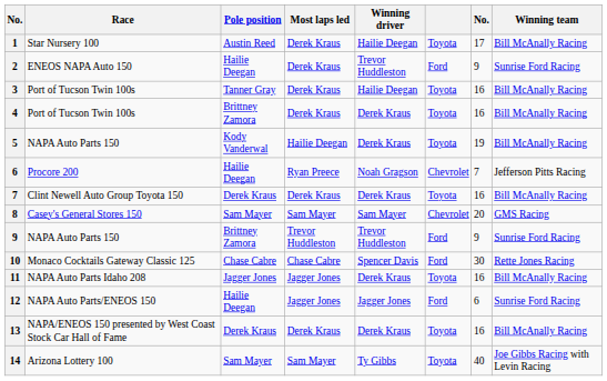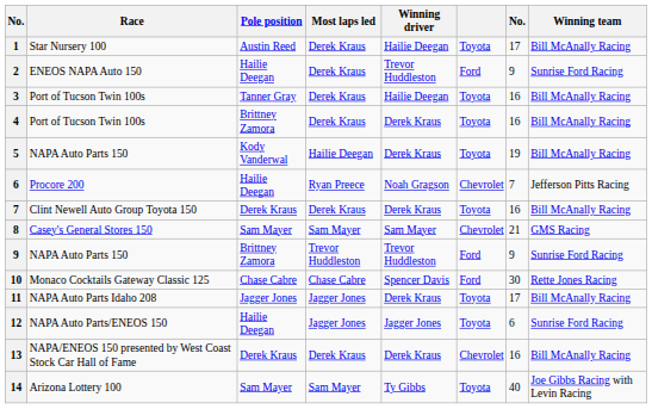 <table class="wikitable" style="font-size:95%">
 <tr>
 <th>No.</th>
 <th>Race</th>
 <th><a href='#'>Pole position</a></th>
 <th>Most laps led</th>
 <th>Winning driver</th>
 <th></th>
 <th>No.</th>
 <th>Winning team</th>
 </tr>
 <tr>
 <th>1</th>
 <td>Star Nursery 100</td>
 <td><a href='#'>Austin Reed</a></td>
 <td><a href='#'>Derek Kraus</a></td>
 <td><a href='#'>Hailie Deegan</a></td>
 <td><a href='#'>Toyota</a></td>
 <td>17</td>
 <td><a href='#'>Bill McAnally Racing</a></td>
 </tr>
 <tr>
 <th>2</th>
 <td>ENEOS NAPA Auto 150</td>
 <td><a href='#'>Hailie Deegan</a></td>
 <td><a href='#'>Derek Kraus</a></td>
 <td><a href='#'>Trevor Huddleston</a></td>
 <td><a href='#'>Ford</a></td>
 <td>9</td>
 <td><a href='#'>Sunrise Ford Racing</a></td>
 </tr>
 <tr>
 <th>3</th>
 <td>Port of Tucson Twin 100s</td>
 <td><a href='#'>Tanner Gray</a></td>
 <td><a href='#'>Derek Kraus</a></td>
 <td><a href='#'>Hailie Deegan</a></td>
 <td><a href='#'>Toyota</a></td>
 <td>16</td>
 <td><a href='#'>Bill McAnally Racing</a></td>
 </tr>
 <tr>
 <th>4</th>
 <td>Port of Tucson Twin 100s</td>
 <td><a href='#'>Brittney Zamora</a></td>
 <td><a href='#'>Derek Kraus</a></td>
 <td><a href='#'>Derek Kraus</a></td>
 <td><a href='#'>Toyota</a></td>
 <td>16</td>
 <td><a href='#'>Bill McAnally Racing</a></td>
 </tr>
 <tr>
 <th>5</th>
 <td>NAPA Auto Parts 150</td>
 <td><a href='#'>Kody Vanderwal</a></td>
 <td><a href='#'>Hailie Deegan</a></td>
 <td><a href='#'>Derek Kraus</a></td>
 <td><a href='#'>Toyota</a></td>
 <td>19</td>
 <td><a href='#'>Bill McAnally Racing</a></td>
 </tr>
 <tr>
 <th>6</th>
 <td><a href='#'>Procore 200</a></td>
 <td><a href='#'>Hailie Deegan</a></td>
 <td><a href='#'>Ryan Preece</a></td>
 <td><a href='#'>Noah Gragson</a></td>
 <td><a href='#'>Chevrolet</a></td>
 <td>7</td>
 <td>Jefferson Pitts Racing</td>
 </tr>
 <tr>
 <th>7</th>
 <td>Clint Newell Auto Group Toyota 150</td>
 <td><a href='#'>Derek Kraus</a></td>
 <td><a href='#'>Derek Kraus</a></td>
 <td><a href='#'>Derek Kraus</a></td>
 <td><a href='#'>Toyota</a></td>
 <td>16</td>
 <td><a href='#'>Bill McAnally Racing</a></td>
 </tr>
 <tr>
 <th>8</th>
 <td><a href='#'>Casey's General Stores 150</a></td>
 <td><a href='#'>Sam Mayer</a></td>
 <td><a href='#'>Sam Mayer</a></td>
 <td><a href='#'>Sam Mayer</a></td>
 <td><a href='#'>Chevrolet</a></td>
-<td>20</td>
+<td>21</td>
 <td><a href='#'>GMS Racing</a></td>
 </tr>
 <tr>
 <th>9</th>
 <td>NAPA Auto Parts 150</td>
 <td><a href='#'>Brittney Zamora</a></td>
 <td><a href='#'>Trevor Huddleston</a></td>
 <td><a href='#'>Trevor Huddleston</a></td>
 <td><a href='#'>Ford</a></td>
 <td>9</td>
 <td><a href='#'>Sunrise Ford Racing</a></td>
 </tr>
 <tr>
 <th>10</th>
 <td>Monaco Cocktails Gateway Classic 125</td>
 <td><a href='#'>Chase Cabre</a></td>
 <td><a href='#'>Chase Cabre</a></td>
 <td><a href='#'>Spencer Davis</a></td>
 <td><a href='#'>Ford</a></td>
 <td>30</td>
 <td><a href='#'>Rette Jones Racing</a></td>
 </tr>
 <tr>
 <th>11</th>
 <td>NAPA Auto Parts Idaho 208</td>
 <td><a href='#'>Jagger Jones</a></td>
 <td><a href='#'>Jagger Jones</a></td>
 <td><a href='#'>Derek Kraus</a></td>
 <td><a href='#'>Toyota</a></td>
-<td>16</td>
+<td>17</td>
 <td><a href='#'>Bill McAnally Racing</a></td>
 </tr>
 <tr>
 <th>12</th>
 <td>NAPA Auto Parts/ENEOS 150</td>
 <td><a href='#'>Hailie Deegan</a></td>
 <td><a href='#'>Jagger Jones</a></td>
 <td><a href='#'>Jagger Jones</a></td>
-<td><a href='#'>Ford</a></td>
+<td><a href='#'>Toyota</a></td>
 <td>6</td>
 <td><a href='#'>Sunrise Ford Racing</a></td>
 </tr>
 <tr>
 <th>13</th>
 <td>NAPA/ENEOS 150 presented by West Coast Stock Car Hall of Fame</td>
 <td><a href='#'>Derek Kraus</a></td>
 <td><a href='#'>Derek Kraus</a></td>
 <td><a href='#'>Derek Kraus</a></td>
-<td><a href='#'>Toyota</a></td>
+<td><a href='#'>Chevrolet</a></td>
 <td>16</td>
 <td><a href='#'>Bill McAnally Racing</a></td>
 </tr>
 <tr>
 <th>14</th>
 <td>Arizona Lottery 100</td>
 <td><a href='#'>Sam Mayer</a></td>
 <td><a href='#'>Sam Mayer</a></td>
 <td><a href='#'>Ty Gibbs</a></td>
 <td><a href='#'>Toyota</a></td>
 <td>40</td>
 <td><a href='#'>Joe Gibbs Racing</a> with Levin Racing</td>
 </tr>
 </table>
